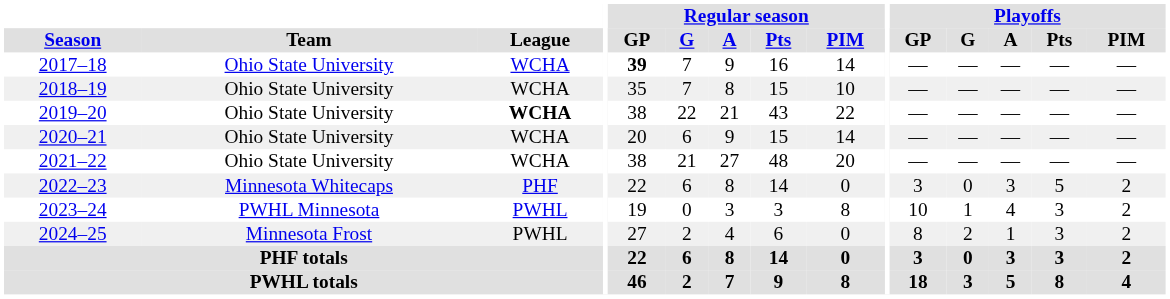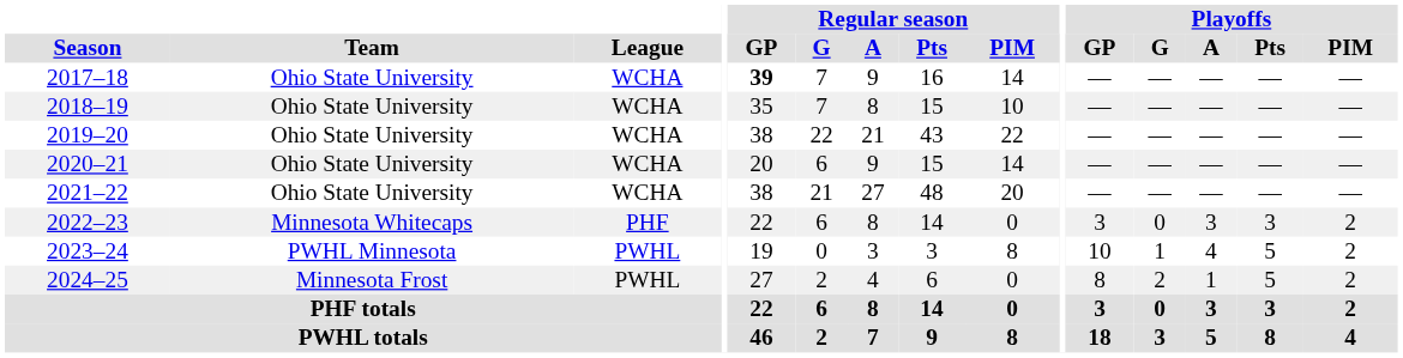 <table border="0" cellpadding="1" cellspacing="0" style="text-align:center; width:60em">
 <tr bgcolor="#e0e0e0">
 <th colspan="3" bgcolor="#ffffff"></th>
 <th rowspan="97" bgcolor="#ffffff"></th>
 <th colspan="5"><a href='#'>Regular season</a></th>
 <th rowspan="97" bgcolor="#ffffff"></th>
 <th colspan="5"><a href='#'>Playoffs</a></th>
 </tr>
 <tr bgcolor="#e0e0e0">
 <th><a href='#'>Season</a></th>
 <th>Team</th>
 <th>League</th>
 <th>GP</th>
 <th><a href='#'>G</a></th>
 <th><a href='#'>A</a></th>
 <th><a href='#'>Pts</a></th>
 <th><a href='#'>PIM</a></th>
 <th>GP</th>
 <th>G</th>
 <th>A</th>
 <th>Pts</th>
 <th>PIM</th>
 </tr>
 <tr>
 <td><a href='#'>2017–18</a></td>
 <td><a href='#'>Ohio State University</a></td>
 <td><a href='#'>WCHA</a></td>
 <td><strong>39</strong></td>
 <td>7</td>
 <td>9</td>
 <td>16</td>
 <td>14</td>
 <td>—</td>
 <td>—</td>
 <td>—</td>
 <td>—</td>
 <td>—</td>
 </tr>
 <tr bgcolor="#f0f0f0">
 <td><a href='#'>2018–19</a></td>
 <td>Ohio State University</td>
 <td>WCHA</td>
 <td>35</td>
 <td>7</td>
 <td>8</td>
 <td>15</td>
 <td>10</td>
 <td>—</td>
 <td>—</td>
 <td>—</td>
 <td>—</td>
 <td>—</td>
 </tr>
 <tr>
 <td><a href='#'>2019–20</a></td>
 <td>Ohio State University</td>
-<td><strong>WCHA</strong></td>
+<td>WCHA</td>
 <td>38</td>
 <td>22</td>
 <td>21</td>
 <td>43</td>
 <td>22</td>
 <td>—</td>
 <td>—</td>
 <td>—</td>
 <td>—</td>
 <td>—</td>
 </tr>
 <tr bgcolor="#f0f0f0">
 <td><a href='#'>2020–21</a></td>
 <td>Ohio State University</td>
 <td>WCHA</td>
 <td>20</td>
 <td>6</td>
 <td>9</td>
 <td>15</td>
 <td>14</td>
 <td>—</td>
 <td>—</td>
 <td>—</td>
 <td>—</td>
 <td>—</td>
 </tr>
 <tr>
 <td><a href='#'>2021–22</a></td>
 <td>Ohio State University</td>
 <td>WCHA</td>
 <td>38</td>
 <td>21</td>
 <td>27</td>
 <td>48</td>
 <td>20</td>
 <td>—</td>
 <td>—</td>
 <td>—</td>
 <td>—</td>
 <td>—</td>
 </tr>
 <tr bgcolor="#f0f0f0">
 <td><a href='#'>2022–23</a></td>
 <td><a href='#'>Minnesota Whitecaps</a></td>
 <td><a href='#'>PHF</a></td>
 <td>22</td>
 <td>6</td>
 <td>8</td>
 <td>14</td>
 <td>0</td>
 <td>3</td>
 <td>0</td>
 <td>3</td>
-<td>5</td>
+<td>3</td>
 <td>2</td>
 </tr>
 <tr>
 <td><a href='#'>2023–24</a></td>
 <td><a href='#'>PWHL Minnesota</a></td>
 <td><a href='#'>PWHL</a></td>
 <td>19</td>
 <td>0</td>
 <td>3</td>
 <td>3</td>
 <td>8</td>
 <td>10</td>
 <td>1</td>
 <td>4</td>
-<td>3</td>
+<td>5</td>
 <td>2</td>
 </tr>
 <tr bgcolor="#f0f0f0">
 <td><a href='#'>2024–25</a></td>
 <td><a href='#'>Minnesota Frost</a></td>
 <td>PWHL</td>
 <td>27</td>
 <td>2</td>
 <td>4</td>
 <td>6</td>
 <td>0</td>
 <td>8</td>
 <td>2</td>
 <td>1</td>
-<td>3</td>
+<td>5</td>
 <td>2</td>
 </tr>
 <tr bgcolor="#e0e0e0">
 <th colspan="3">PHF totals</th>
 <th>22</th>
 <th>6</th>
 <th>8</th>
 <th>14</th>
 <th>0</th>
 <th>3</th>
 <th>0</th>
 <th>3</th>
 <th>3</th>
 <th>2</th>
 </tr>
 <tr bgcolor="#e0e0e0">
 <th colspan="3">PWHL totals</th>
 <th>46</th>
 <th>2</th>
 <th>7</th>
 <th>9</th>
 <th>8</th>
 <th>18</th>
 <th>3</th>
 <th>5</th>
 <th>8</th>
 <th>4</th>
 </tr>
 </table>
